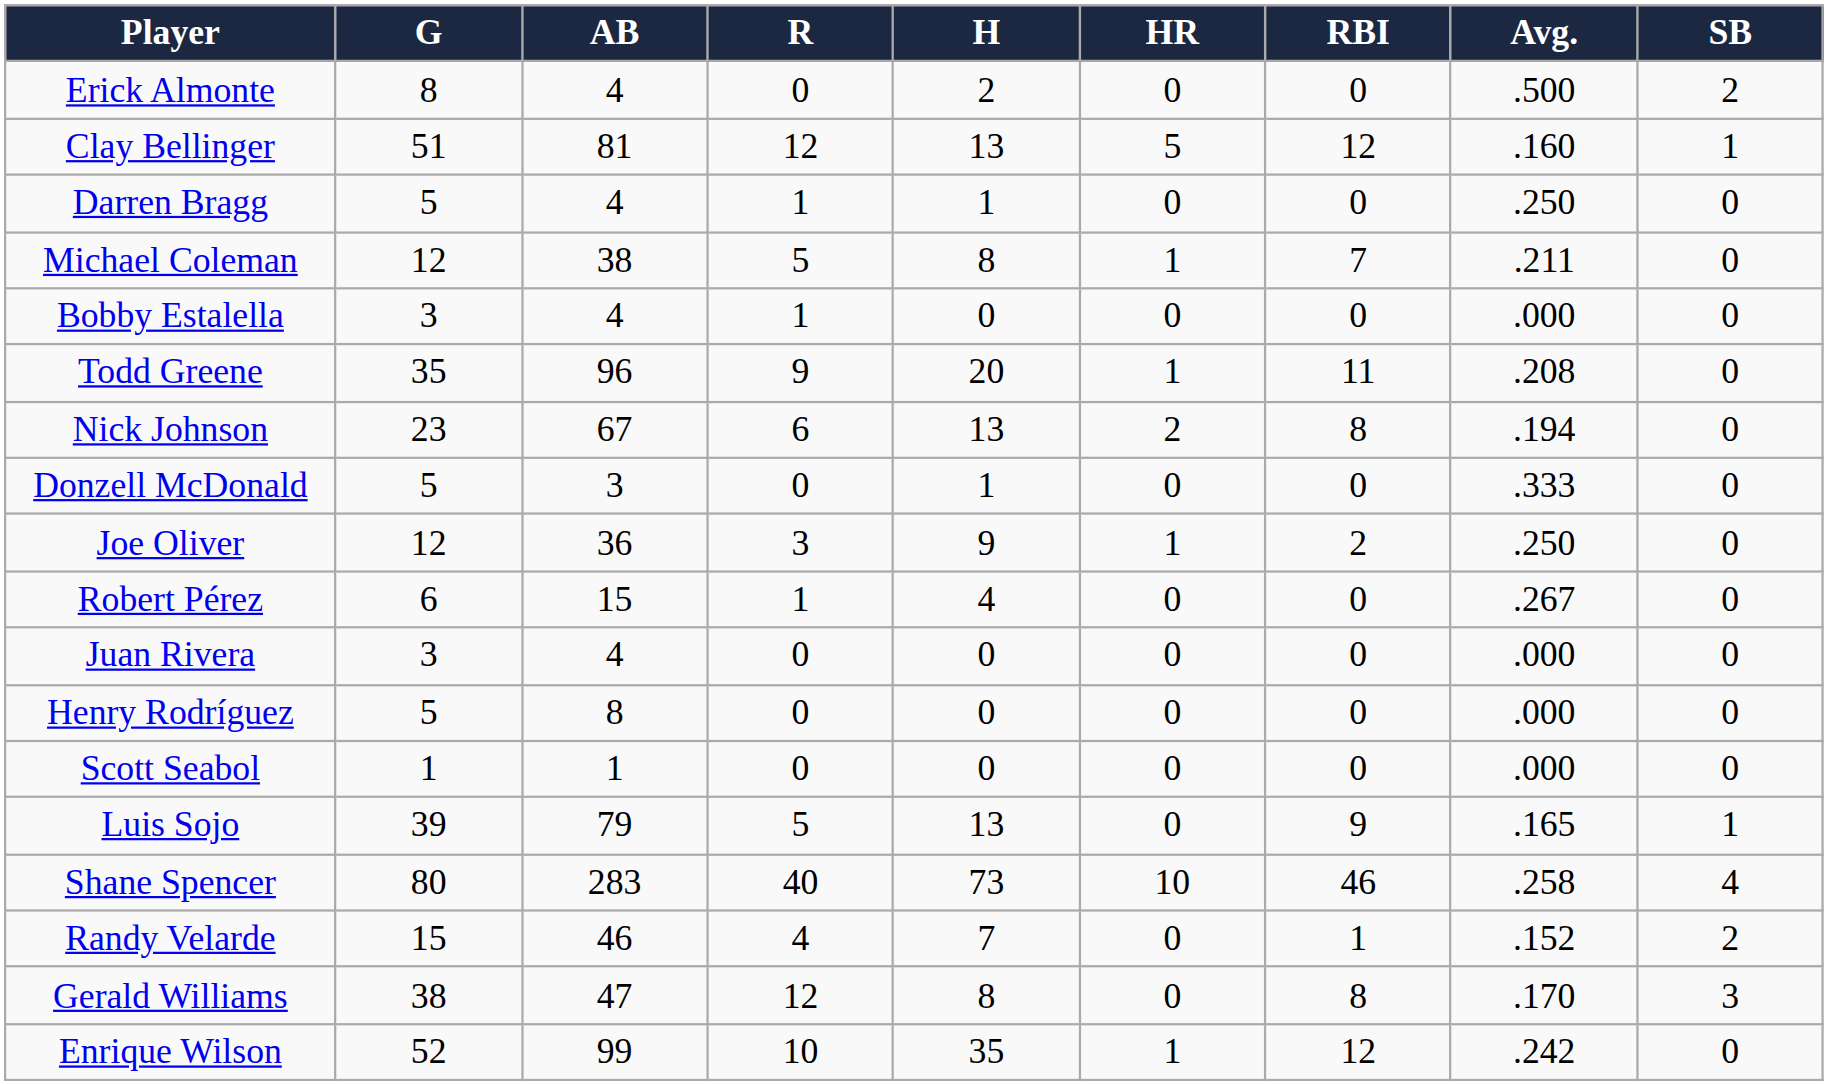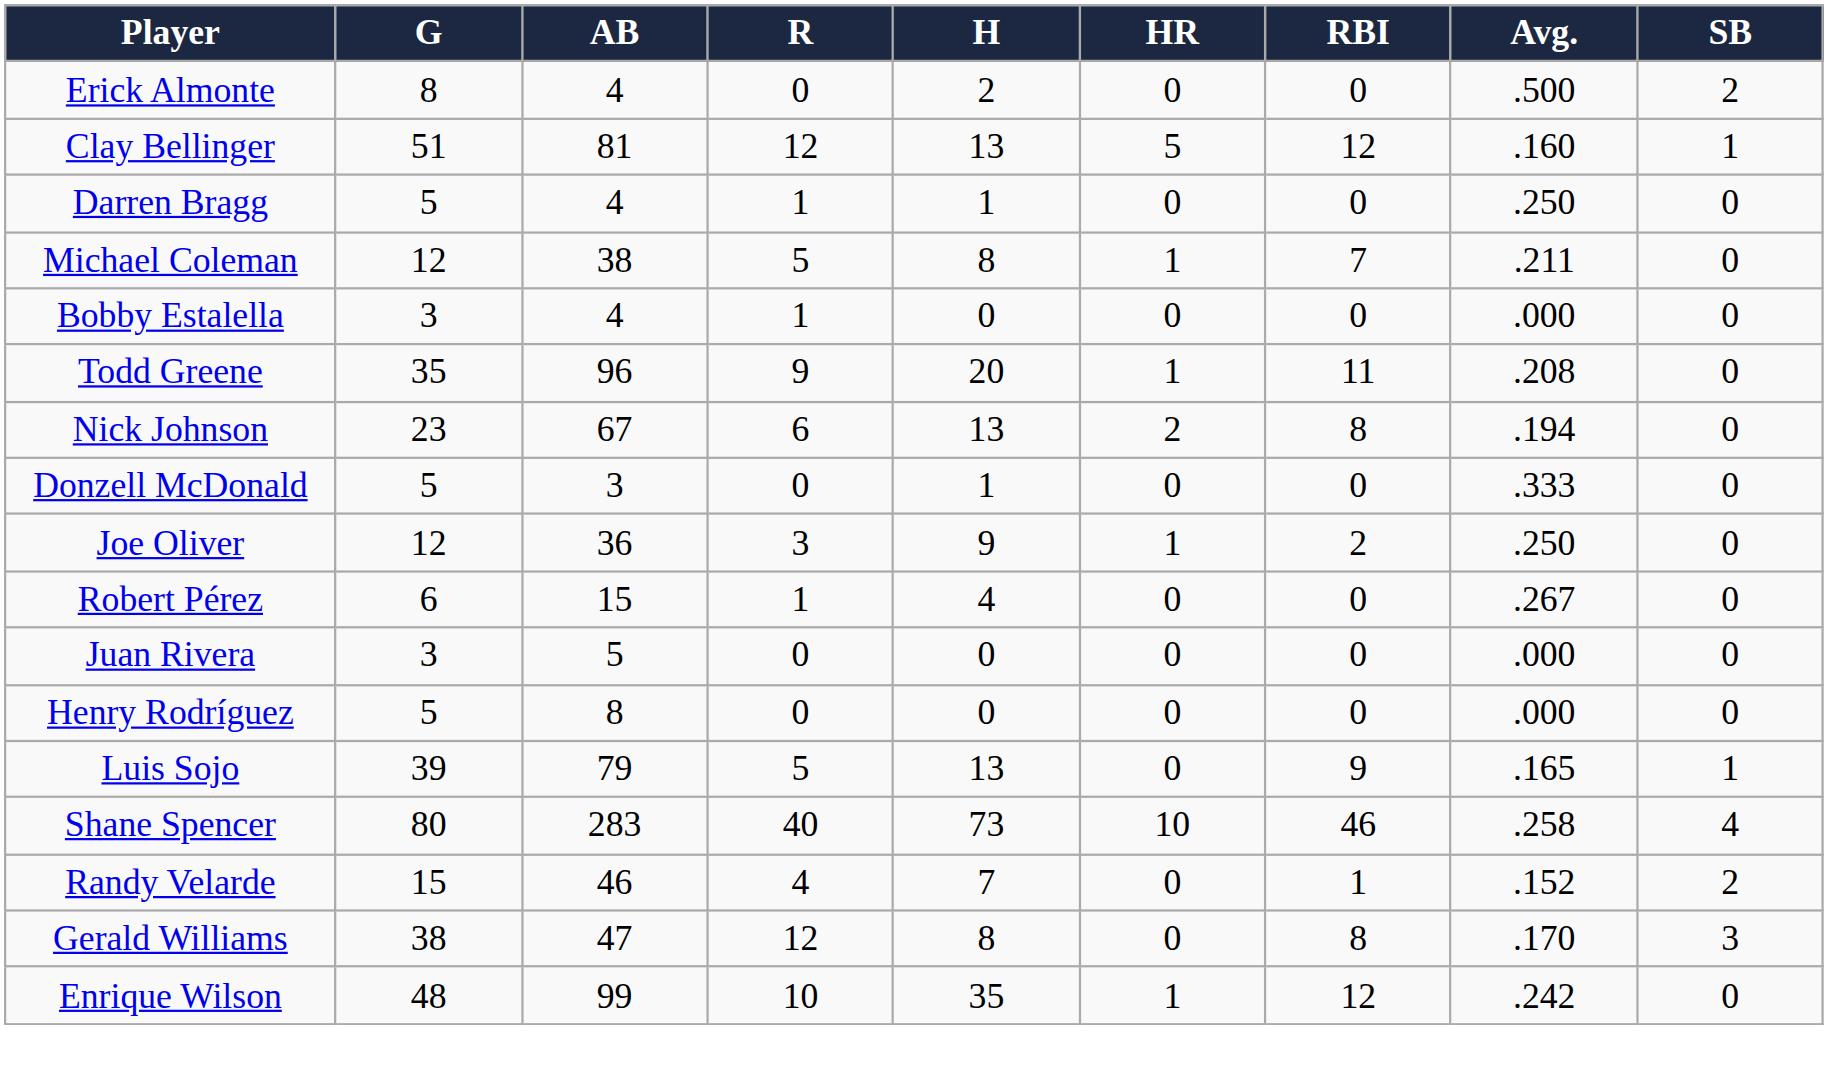 <table class="wikitable sortable">
 <tr>
 <th style="background:#1c2841; color:white; width:16%;">Player</th>
 <th style="background:#1c2841; color:white; width:9%;">G</th>
 <th style="background:#1c2841; color:white; width:9%;">AB</th>
 <th style="background:#1c2841; color:white; width:9%;">R</th>
 <th style="background:#1c2841; color:white; width:9%;">H</th>
 <th style="background:#1c2841; color:white; width:9%;">HR</th>
 <th style="background:#1c2841; color:white; width:9%;">RBI</th>
 <th style="background:#1c2841; color:white; width:9%;">Avg.</th>
 <th style="background:#1c2841; color:white; width:9%;">SB</th>
 </tr>
 <tr style="text-align:center;">
 <td><a href='#'>Erick Almonte</a></td>
 <td>8</td>
 <td>4</td>
 <td>0</td>
 <td>2</td>
 <td>0</td>
 <td>0</td>
 <td>.500</td>
 <td>2</td>
 </tr>
 <tr style="text-align:center;">
 <td><a href='#'>Clay Bellinger</a></td>
 <td>51</td>
 <td>81</td>
 <td>12</td>
 <td>13</td>
 <td>5</td>
 <td>12</td>
 <td>.160</td>
 <td>1</td>
 </tr>
 <tr style="text-align:center;">
 <td><a href='#'>Darren Bragg</a></td>
 <td>5</td>
 <td>4</td>
 <td>1</td>
 <td>1</td>
 <td>0</td>
 <td>0</td>
 <td>.250</td>
 <td>0</td>
 </tr>
 <tr style="text-align:center;">
 <td><a href='#'>Michael Coleman</a></td>
 <td>12</td>
 <td>38</td>
 <td>5</td>
 <td>8</td>
 <td>1</td>
 <td>7</td>
 <td>.211</td>
 <td>0</td>
 </tr>
 <tr style="text-align:center;">
 <td><a href='#'>Bobby Estalella</a></td>
 <td>3</td>
 <td>4</td>
 <td>1</td>
 <td>0</td>
 <td>0</td>
 <td>0</td>
 <td>.000</td>
 <td>0</td>
 </tr>
 <tr style="text-align:center;">
 <td><a href='#'>Todd Greene</a></td>
 <td>35</td>
 <td>96</td>
 <td>9</td>
 <td>20</td>
 <td>1</td>
 <td>11</td>
 <td>.208</td>
 <td>0</td>
 </tr>
 <tr style="text-align:center;">
 <td><a href='#'>Nick Johnson</a></td>
 <td>23</td>
 <td>67</td>
 <td>6</td>
 <td>13</td>
 <td>2</td>
 <td>8</td>
 <td>.194</td>
 <td>0</td>
 </tr>
 <tr style="text-align:center;">
 <td><a href='#'>Donzell McDonald</a></td>
 <td>5</td>
 <td>3</td>
 <td>0</td>
 <td>1</td>
 <td>0</td>
 <td>0</td>
 <td>.333</td>
 <td>0</td>
 </tr>
 <tr style="text-align:center;">
 <td><a href='#'>Joe Oliver</a></td>
 <td>12</td>
 <td>36</td>
 <td>3</td>
 <td>9</td>
 <td>1</td>
 <td>2</td>
 <td>.250</td>
 <td>0</td>
 </tr>
 <tr style="text-align:center;">
 <td><a href='#'>Robert Pérez</a></td>
 <td>6</td>
 <td>15</td>
 <td>1</td>
 <td>4</td>
 <td>0</td>
 <td>0</td>
 <td>.267</td>
 <td>0</td>
 </tr>
 <tr style="text-align:center;">
 <td><a href='#'>Juan Rivera</a></td>
 <td>3</td>
-<td>4</td>
+<td>5</td>
 <td>0</td>
 <td>0</td>
 <td>0</td>
 <td>0</td>
 <td>.000</td>
 <td>0</td>
 </tr>
 <tr style="text-align:center;">
 <td><a href='#'>Henry Rodríguez</a></td>
 <td>5</td>
 <td>8</td>
-<td>0</td>
-<td>0</td>
-<td>0</td>
-<td>0</td>
-<td>.000</td>
-<td>0</td>
-</tr>
-<tr style="text-align:center;">
-<td><a href='#'>Scott Seabol</a></td>
-<td>1</td>
-<td>1</td>
 <td>0</td>
 <td>0</td>
 <td>0</td>
 <td>0</td>
 <td>.000</td>
 <td>0</td>
 </tr>
 <tr style="text-align:center;">
 <td><a href='#'>Luis Sojo</a></td>
 <td>39</td>
 <td>79</td>
 <td>5</td>
 <td>13</td>
 <td>0</td>
 <td>9</td>
 <td>.165</td>
 <td>1</td>
 </tr>
 <tr style="text-align:center;">
 <td><a href='#'>Shane Spencer</a></td>
 <td>80</td>
 <td>283</td>
 <td>40</td>
 <td>73</td>
 <td>10</td>
 <td>46</td>
 <td>.258</td>
 <td>4</td>
 </tr>
 <tr style="text-align:center;">
 <td><a href='#'>Randy Velarde</a></td>
 <td>15</td>
 <td>46</td>
 <td>4</td>
 <td>7</td>
 <td>0</td>
 <td>1</td>
 <td>.152</td>
 <td>2</td>
 </tr>
 <tr style="text-align:center;">
 <td><a href='#'>Gerald Williams</a></td>
 <td>38</td>
 <td>47</td>
 <td>12</td>
 <td>8</td>
 <td>0</td>
 <td>8</td>
 <td>.170</td>
 <td>3</td>
 </tr>
 <tr style="text-align:center;">
 <td><a href='#'>Enrique Wilson</a></td>
-<td>52</td>
+<td>48</td>
 <td>99</td>
 <td>10</td>
 <td>35</td>
 <td>1</td>
 <td>12</td>
 <td>.242</td>
 <td>0</td>
 </tr>
 </table>
